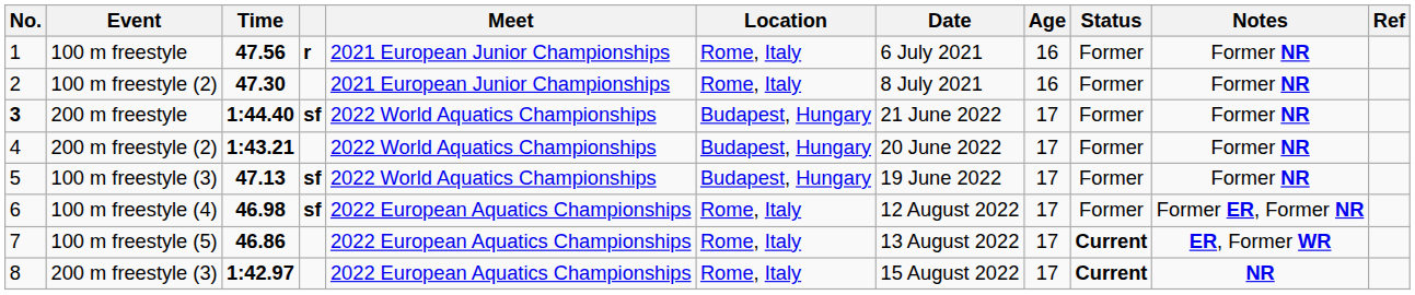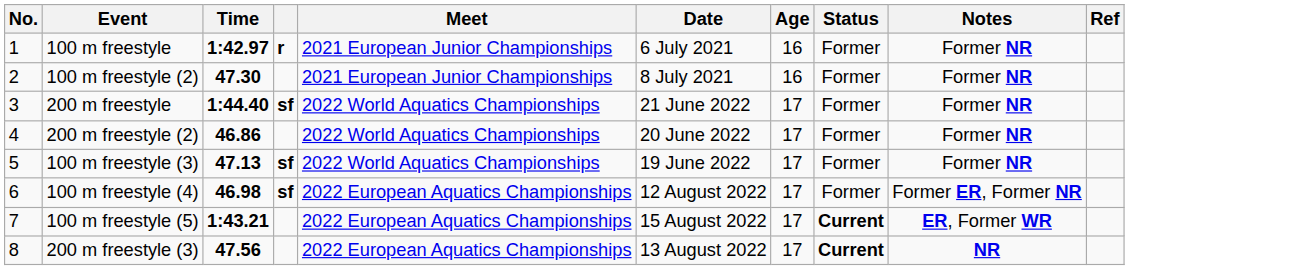 <table class="wikitable">
 <tr>
 <th>No.</th>
 <th>Event</th>
 <th>Time</th>
 <th></th>
 <th>Meet</th>
-<th>Location</th>
 <th>Date</th>
 <th>Age</th>
 <th>Status</th>
 <th>Notes</th>
 <th>Ref</th>
 </tr>
 <tr>
 <td>1</td>
 <td>100 m freestyle</td>
-<td style="text-align:center;"><strong>47.56</strong></td>
+<td style="text-align:center;"><strong>1:42.97</strong></td>
 <td><strong>r</strong></td>
 <td><a href='#'>2021 European Junior Championships</a></td>
-<td><a href='#'>Rome</a>, <a href='#'>Italy</a></td>
 <td>6 July 2021</td>
 <td style="text-align:center;">16</td>
 <td style="text-align:center;">Former</td>
 <td style="text-align:center;">Former <strong><a href='#'>NR</a></strong></td>
 <td style="text-align:center;"></td>
 </tr>
 <tr>
 <td>2</td>
 <td>100 m freestyle (2)</td>
 <td style="text-align:center;"><strong>47.30</strong></td>
 <td></td>
 <td><a href='#'>2021 European Junior Championships</a></td>
-<td><a href='#'>Rome</a>, <a href='#'>Italy</a></td>
 <td>8 July 2021</td>
 <td style="text-align:center;">16</td>
 <td style="text-align:center;">Former</td>
 <td style="text-align:center;">Former <strong><a href='#'>NR</a></strong></td>
 <td style="text-align:center;"></td>
 </tr>
 <tr>
-<td><strong>3</strong></td>
+<td>3</td>
 <td>200 m freestyle</td>
 <td style="text-align:center;"><strong>1:44.40</strong></td>
 <td><strong>sf</strong></td>
 <td><a href='#'>2022 World Aquatics Championships</a></td>
-<td><a href='#'>Budapest</a>, <a href='#'>Hungary</a></td>
 <td>21 June 2022</td>
 <td style="text-align:center;">17</td>
 <td style="text-align:center;">Former</td>
 <td style="text-align:center;">Former <strong><a href='#'>NR</a></strong></td>
 <td style="text-align:center;"></td>
 </tr>
 <tr>
 <td>4</td>
 <td>200 m freestyle (2)</td>
-<td style="text-align:center;"><strong>1:43.21</strong></td>
+<td style="text-align:center;"><strong>46.86</strong></td>
 <td></td>
 <td><a href='#'>2022 World Aquatics Championships</a></td>
-<td><a href='#'>Budapest</a>, <a href='#'>Hungary</a></td>
 <td>20 June 2022</td>
 <td style="text-align:center;">17</td>
 <td style="text-align:center;">Former</td>
 <td style="text-align:center;">Former <strong><a href='#'>NR</a></strong></td>
 <td style="text-align:center;"></td>
 </tr>
 <tr>
 <td>5</td>
 <td>100 m freestyle (3)</td>
 <td style="text-align:center;"><strong>47.13</strong></td>
 <td><strong>sf</strong></td>
 <td><a href='#'>2022 World Aquatics Championships</a></td>
-<td><a href='#'>Budapest</a>, <a href='#'>Hungary</a></td>
 <td>19 June 2022</td>
 <td style="text-align:center;">17</td>
 <td style="text-align:center;">Former</td>
 <td style="text-align:center;">Former <strong><a href='#'>NR</a></strong></td>
 <td style="text-align:center;"></td>
 </tr>
 <tr>
 <td>6</td>
 <td>100 m freestyle (4)</td>
 <td style="text-align:center;"><strong>46.98</strong></td>
 <td><strong>sf</strong></td>
 <td><a href='#'>2022 European Aquatics Championships</a></td>
-<td><a href='#'>Rome</a>, <a href='#'>Italy</a></td>
 <td>12 August 2022</td>
 <td style="text-align:center;">17</td>
 <td style="text-align:center;">Former</td>
 <td style="text-align:center;">Former <strong><a href='#'>ER</a></strong>, Former <strong><a href='#'>NR</a></strong></td>
 <td style="text-align:center;"></td>
 </tr>
 <tr>
 <td>7</td>
 <td>100 m freestyle (5)</td>
-<td style="text-align:center;"><strong>46.86</strong></td>
+<td style="text-align:center;"><strong>1:43.21</strong></td>
 <td></td>
 <td><a href='#'>2022 European Aquatics Championships</a></td>
-<td><a href='#'>Rome</a>, <a href='#'>Italy</a></td>
-<td>13 August 2022</td>
+<td>15 August 2022</td>
 <td style="text-align:center;">17</td>
 <td style="text-align:center;"><strong>Current</strong></td>
 <td style="text-align:center;"><strong><a href='#'>ER</a></strong>, Former <strong><a href='#'>WR</a></strong></td>
 <td style="text-align:center;"></td>
 </tr>
 <tr>
 <td>8</td>
 <td>200 m freestyle (3)</td>
-<td style="text-align:center;"><strong>1:42.97</strong></td>
+<td style="text-align:center;"><strong>47.56</strong></td>
 <td></td>
 <td><a href='#'>2022 European Aquatics Championships</a></td>
-<td><a href='#'>Rome</a>, <a href='#'>Italy</a></td>
-<td>15 August 2022</td>
+<td>13 August 2022</td>
 <td style="text-align:center;">17</td>
 <td style="text-align:center;"><strong>Current</strong></td>
 <td style="text-align:center;"><strong><a href='#'>NR</a></strong></td>
 <td style="text-align:center;"></td>
 </tr>
 </table>
